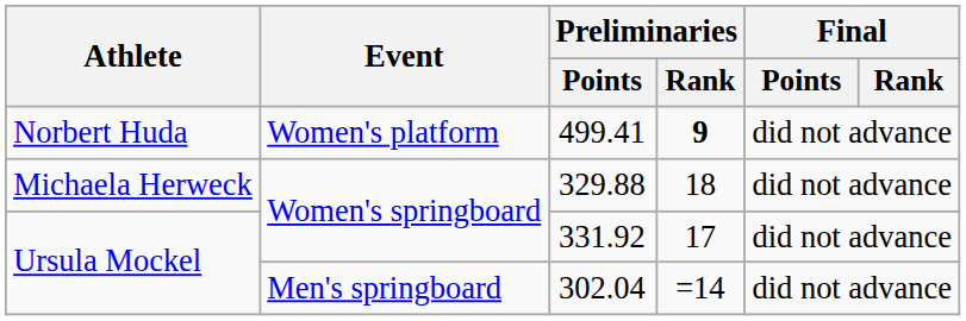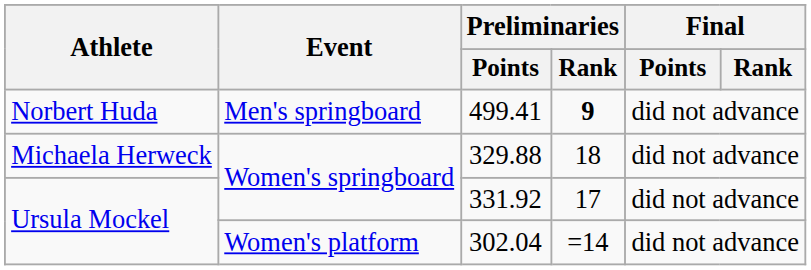 <table class=wikitable style="font-size:90%;">
 <tr>
 <th rowspan="2">Athlete</th>
 <th rowspan="2">Event</th>
 <th colspan="2">Preliminaries</th>
 <th colspan="2">Final</th>
 </tr>
 <tr style="font-size:95%">
 <th>Points</th>
 <th>Rank</th>
 <th>Points</th>
 <th>Rank</th>
 </tr>
 <tr align=center>
 <td align=left><a href='#'>Norbert Huda</a></td>
-<td align=left><a href='#'>Women's platform</a></td>
+<td align=left><a href='#'>Men's springboard</a></td>
 <td>499.41</td>
 <td><strong>9</strong></td>
 <td colspan=2>did not advance</td>
 </tr>
 <tr align=center>
 <td align=left><a href='#'>Michaela Herweck</a></td>
 <td align=left rowspan=2><a href='#'>Women's springboard</a></td>
 <td>329.88</td>
 <td>18</td>
 <td colspan=2>did not advance</td>
 </tr>
 <tr align=center>
 <td align=left rowspan=2><a href='#'>Ursula Mockel</a></td>
 <td>331.92</td>
 <td>17</td>
 <td colspan=2>did not advance</td>
 </tr>
 <tr align=center>
-<td align=left><a href='#'>Men's springboard</a></td>
+<td align=left><a href='#'>Women's platform</a></td>
 <td>302.04</td>
 <td>=14</td>
 <td colspan=2>did not advance</td>
 </tr>
 </table>
